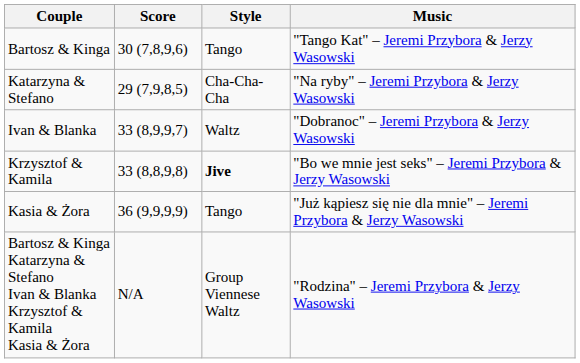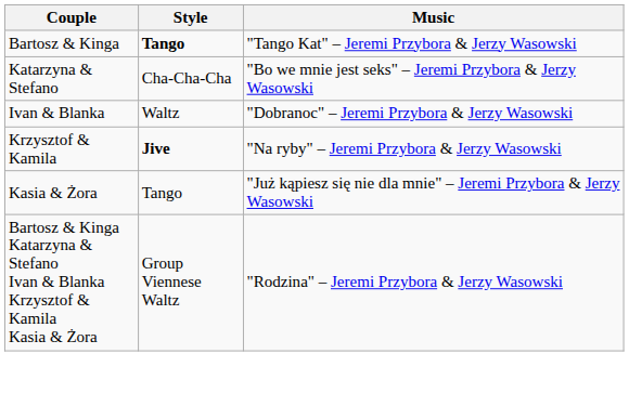 <table class="wikitable">
 <tr>
 <th width="130">Couple</th>
-<th width="100">Score</th>
 <th width="100">Style</th>
 <th width="400">Music</th>
 </tr>
 <tr>
 <td>Bartosz & Kinga</td>
-<td>30 (7,8,9,6)</td>
-<td>Tango</td>
+<td><strong>Tango</strong></td>
 <td>"Tango Kat" – <a href='#'>Jeremi Przybora</a> & <a href='#'>Jerzy Wasowski</a></td>
 </tr>
 <tr>
 <td>Katarzyna & Stefano</td>
-<td>29 (7,9,8,5)</td>
 <td>Cha-Cha-Cha</td>
-<td>"Na ryby" – <a href='#'>Jeremi Przybora</a> & <a href='#'>Jerzy Wasowski</a></td>
+<td>"Bo we mnie jest seks" – <a href='#'>Jeremi Przybora</a> & <a href='#'>Jerzy Wasowski</a></td>
 </tr>
 <tr>
 <td>Ivan & Blanka</td>
-<td>33 (8,9,9,7)</td>
 <td>Waltz</td>
 <td>"Dobranoc" – <a href='#'>Jeremi Przybora</a> & <a href='#'>Jerzy Wasowski</a></td>
 </tr>
 <tr>
 <td>Krzysztof & Kamila</td>
-<td>33 (8,8,9,8)</td>
 <td><strong>Jive</strong></td>
-<td>"Bo we mnie jest seks" – <a href='#'>Jeremi Przybora</a> & <a href='#'>Jerzy Wasowski</a></td>
+<td>"Na ryby" – <a href='#'>Jeremi Przybora</a> & <a href='#'>Jerzy Wasowski</a></td>
 </tr>
 <tr>
 <td>Kasia & Żora</td>
-<td>36 (9,9,9,9)</td>
 <td>Tango</td>
 <td>"Już kąpiesz się nie dla mnie" – <a href='#'>Jeremi Przybora</a> & <a href='#'>Jerzy Wasowski</a></td>
 </tr>
 <tr>
 <td>Bartosz & Kinga<br>Katarzyna & Stefano<br>Ivan & Blanka<br>Krzysztof & Kamila<br>Kasia & Żora</td>
-<td>N/A</td>
 <td>Group Viennese Waltz</td>
 <td>"Rodzina" – <a href='#'>Jeremi Przybora</a> & <a href='#'>Jerzy Wasowski</a></td>
 </tr>
 </table>
